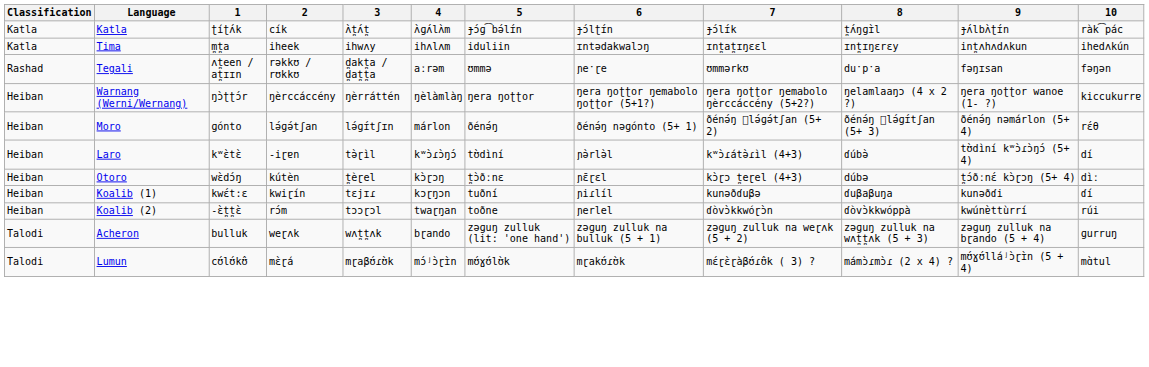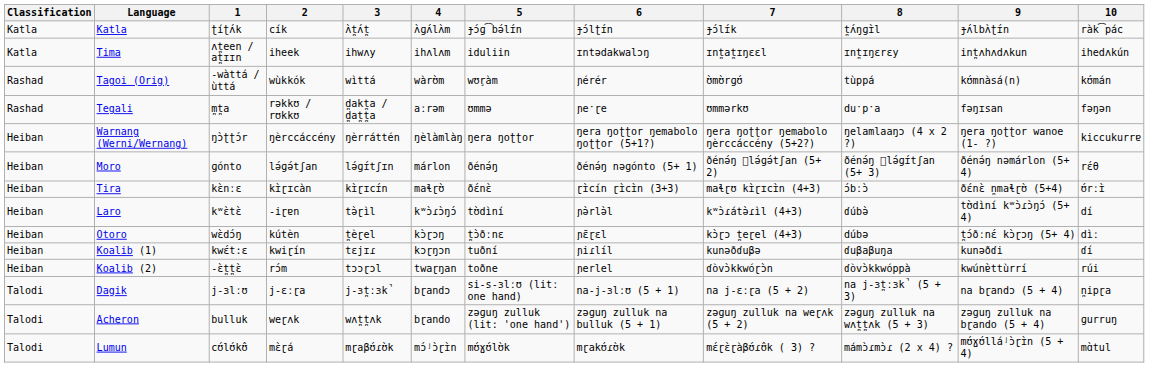 <table class="wikitable sortable"  style="font-size: 85%">
 <tr>
 <th>Classification</th>
 <th>Language</th>
 <th>1</th>
 <th>2</th>
 <th>3</th>
 <th>4</th>
 <th>5</th>
 <th>6</th>
 <th>7</th>
 <th>8</th>
 <th>9</th>
 <th>10</th>
 </tr>
 <tr>
 <td>Katla</td>
 <td><a href='#'>Katla</a></td>
 <td>ʈíʈʌ́k</td>
 <td>cík</td>
 <td>ʌ̀t̪ʌ́t̪</td>
 <td>ʌ̀ɡʌ́lʌ̀m</td>
 <td>ɟɔ́ɡ͡bə́lɪ́n</td>
 <td>ɟɔ́lʈɪ́n</td>
 <td>ɟɔ́lɪ́k</td>
 <td>t̪ʌ́ŋɡɪ̀l</td>
 <td>ɟʌ́lbʌ̀ʈɪ́n</td>
 <td>ràk͡pác</td>
 </tr>
 <tr>
 <td>Katla</td>
 <td><a href='#'>Tima</a></td>
-<td>m̪t̪a</td>
+<td>ʌt̪een / at̪ɪɪn</td>
 <td>iheek</td>
 <td>ihwʌy</td>
 <td>ihʌlʌm</td>
 <td>iduliin</td>
 <td>ɪntədakwalɔŋ</td>
 <td>ɪnt̪at̪ɪŋɛɛl</td>
 <td>ɪnt̪ɪŋɛrɛy</td>
 <td>int̪ʌhʌdʌkun</td>
 <td>ihedʌkún</td>
 </tr>
 <tr>
 <td>Rashad</td>
+<td><a href='#'>Tagoi (Orig)</a></td>
+<td>-wàttá / ùttá</td>
+<td>wùkkók</td>
+<td>wìttá</td>
+<td>wàrʊ̀m</td>
+<td>wʊ̧ràm</td>
+<td>ɲérér</td>
+<td>ʊ̀mʊ̀rɡʊ́</td>
+<td>tùppá</td>
+<td>kʊ́mnàsá(n)</td>
+<td>kʊ́mán</td>
+</tr>
+<tr>
+<td>Rashad</td>
 <td><a href='#'>Tegali</a></td>
-<td>ʌt̪een / at̪ɪɪn</td>
+<td>m̪t̪a</td>
 <td>rəkkʊ / rʊkkʊ</td>
 <td>d̪akt̪a / d̪at̪t̪a</td>
 <td>aːrəm</td>
 <td>ʊmmə</td>
 <td>ɲeˑɽe</td>
 <td>ʊmmərkʊ</td>
 <td>duˑpˑa</td>
 <td>fəŋɪsan</td>
 <td>fəŋən</td>
 </tr>
 <tr>
 <td>Heiban</td>
 <td><a href='#'>Warnang (Werni/Wernang)</a></td>
 <td>ŋɔ̀ʈʈɔ́r</td>
 <td>ŋèrccáccény</td>
 <td>ŋèrráttén</td>
 <td>ŋèlàmlàŋ</td>
 <td>ŋera ŋoʈʈor</td>
 <td>ŋera ŋoʈʈor ŋemabolo ŋoʈʈor (5+1?)</td>
 <td>ŋera ŋoʈʈor ŋemabolo ŋèrccáccény (5+2?)</td>
 <td>ŋelamlaaŋɔ (4 x 2 ?)</td>
 <td>ŋera ŋoʈʈor wanoe (1- ?)</td>
 <td>kiccukurrɐ</td>
 </tr>
 <tr>
 <td>Heiban</td>
 <td><a href='#'>Moro</a></td>
 <td>ɡónto</td>
 <td>lə́ɡə́tʃan</td>
 <td>lə́ɡɪ́tʃɪn</td>
 <td>márlon</td>
 <td>ðénə́ŋ</td>
 <td>ðénə́ŋ nəɡónto   (5+ 1)</td>
 <td>ðénə́ŋ lə́ɡə́tʃan  (5+ 2)</td>
 <td>ðénə́ŋ lə́ɡɪ́tʃan (5+ 3)</td>
 <td>ðénə́ŋ nəmárlon (5+ 4)</td>
 <td>rɛ́θ</td>
+</tr>
+<tr>
+<td>Heiban</td>
+<td><a href='#'>Tira</a></td>
+<td>kɛ̀nːɛ</td>
+<td>kɪ̀ɽɪcàn</td>
+<td>kɪ̀ɽɪcɪ́n</td>
+<td>maɬɽʊ̀</td>
+<td>ðɛ́nɛ̀</td>
+<td>ɽɪ̀cín ɽɪ̀cɪ̀n    (3+3)</td>
+<td>maɬɽʊ kɪ̀ɽɪcɪ̀n (4+3)</td>
+<td>ɔ́bːɔ̀</td>
+<td>ðɛ́nɛ̀ n̪maɬɽʊ̀  (5+4)</td>
+<td>ʊ́rːɪ̀</td>
 </tr>
 <tr>
 <td>Heiban</td>
 <td><a href='#'>Laro</a></td>
 <td>kʷɛ̀tɛ̀</td>
 <td>-iɽɐn</td>
 <td>tə̀ɽìl</td>
 <td>kʷɔ̀ɾɔ̀ŋɔ́</td>
 <td>tʊ̀dìní</td>
 <td>ɲə̀rlə̀l</td>
 <td>kʷɔ̀ɾátə̀ɾìl  (4+3)</td>
 <td>ɗúbə̀</td>
 <td>tʊ̀dìní kʷɔ̀ɾɔ̀ŋɔ́ (5+ 4)</td>
 <td>dí</td>
 </tr>
 <tr>
 <td>Heiban</td>
 <td><a href='#'>Otoro</a></td>
 <td>wɛ̀dɔ́ŋ</td>
 <td>kútèn</td>
 <td>t̪èɽel</td>
 <td>kɔ̀ɽɔŋ</td>
 <td>t̪ɔ̀ðːnɛ</td>
 <td>ɲɛ̄ɽɛl</td>
 <td>kɔ̀ɽɔ t̪eɽel  (4+3)</td>
 <td>dúbə</td>
 <td>t̪ɔ́ðːnɛ́ kɔ̀ɽɔŋ (5+ 4)</td>
 <td>dìː</td>
 </tr>
 <tr>
 <td>Heiban</td>
 <td><a href='#'>Koalib</a> (1)</td>
 <td>kwɛ́t:ɛ</td>
 <td>kwiɽín</td>
 <td>tɛjɪɾ</td>
 <td>kɔɽŋɔn</td>
 <td>tuðní</td>
 <td>ɲiɾlíl</td>
 <td>kunəðɗuβə</td>
 <td>ɗuβaβuŋa</td>
 <td>kunəðɗi</td>
 <td>ɗí</td>
 </tr>
 <tr>
 <td>Heiban</td>
 <td><a href='#'>Koalib</a> (2)</td>
 <td>-ɛ̀t̪t̪ɛ̀</td>
 <td>rɔ́m</td>
 <td>tɔɔɽɔl</td>
 <td>twaɽŋan</td>
 <td>toðne</td>
 <td>ɲerlel</td>
 <td>ɗòvɔ̀kkwóɽɔ̀n</td>
 <td>ɗòvɔ̀kkwóppà</td>
 <td>kwúnɐ̀ttùrrí</td>
 <td>rúi</td>
 </tr>
 <tr>
 <td>Talodi</td>
+<td><a href='#'>Dagik</a></td>
+<td>j-ɜlːʊ</td>
+<td>j-ɛːɽa</td>
+<td>j-ɜt̪ːɜk̚</td>
+<td>bɽandɔ</td>
+<td>si-s-ɜlːʊ (litː one hand)</td>
+<td>na-j-ɜlːʊ (5 + 1)</td>
+<td>na j-ɛːɽa (5 + 2)</td>
+<td>na j-ɜt̪ːɜk̚ (5 + 3)</td>
+<td>na bɽandɔ (5 + 4)</td>
+<td>n̪ipɽa</td>
+</tr>
+<tr>
+<td>Talodi</td>
 <td><a href='#'>Acheron</a></td>
 <td>bulluk</td>
 <td>weɽʌk</td>
 <td>wʌt̪t̪ʌk</td>
 <td>bɽando</td>
 <td>zəɡuŋ zulluk (lit: 'one hand')</td>
 <td>zəɡuŋ zulluk na bulluk  (5 + 1)</td>
 <td>zəɡuŋ zulluk na weɽʌk  (5 + 2)</td>
 <td>zəɡuŋ zulluk na wʌt̪t̪ʌk (5 + 3)</td>
 <td>zəɡuŋ zulluk na bɽando (5 + 4)</td>
 <td>ɡurruŋ</td>
 </tr>
 <tr>
 <td>Talodi</td>
 <td><a href='#'>Lumun</a></td>
 <td>cʊ́lʊ́kʊ̂</td>
 <td>mɛ̀ɽá</td>
 <td>mɽaβʊ́ɾʊ̀k</td>
 <td>mɔ́ʲɔ̀ɽɪ̀n</td>
 <td>mʊ́ɣʊ́lʊ̀k</td>
 <td>mɽakʊ́ɾʊ̀k</td>
 <td>mɛ́ɽɛ̀ɽàβʊ́ɾʊ̂k (  3) ?</td>
 <td>mámɔ̀ɾmɔ̀ɾ  (2 x 4) ?</td>
 <td>mʊ́ɣʊ́lláʲɔ̀ɽɪ̀n  (5 + 4)</td>
 <td>mɑ̀tul</td>
 </tr>
 </table>
